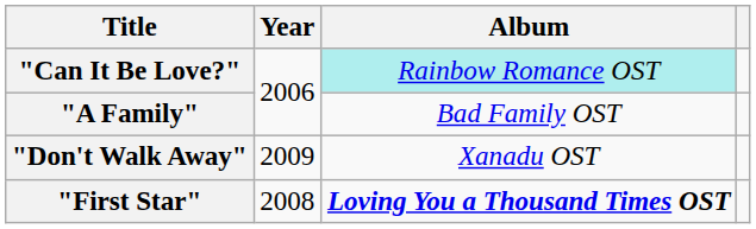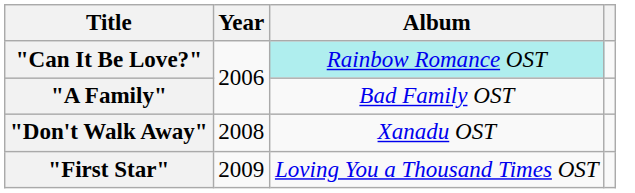 <table class="wikitable plainrowheaders" style="text-align:center;">
 <tr>
 <th>Title</th>
 <th>Year</th>
 <th>Album</th>
 <th></th>
 </tr>
 <tr>
 <th scope="row">"Can It Be Love?"<br></th>
 <td rowspan="2">2006</td>
 <td style="background: paleturquoise;"><em><a href='#'>Rainbow Romance</a> OST</em></td>
 <td></td>
 </tr>
 <tr>
 <th scope="row">"A Family"<br></th>
 <td><em><a href='#'>Bad Family</a> OST</em></td>
 <td></td>
 </tr>
 <tr>
 <th scope="row">"Don't Walk Away"<br></th>
-<td>2009</td>
+<td>2008</td>
 <td><em><a href='#'>Xanadu</a> OST</em></td>
 <td></td>
 </tr>
 <tr>
 <th scope="row">"First Star"</th>
-<td>2008</td>
-<td><strong><em><a href='#'>Loving You a Thousand Times</a> OST</em></strong></td>
+<td>2009</td>
+<td><em><a href='#'>Loving You a Thousand Times</a> OST</em></td>
 <td></td>
 </tr>
 </table>
